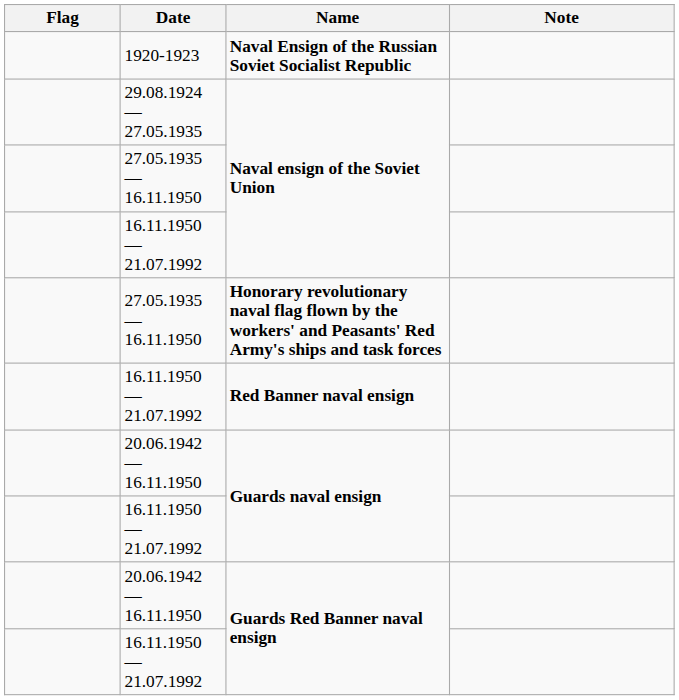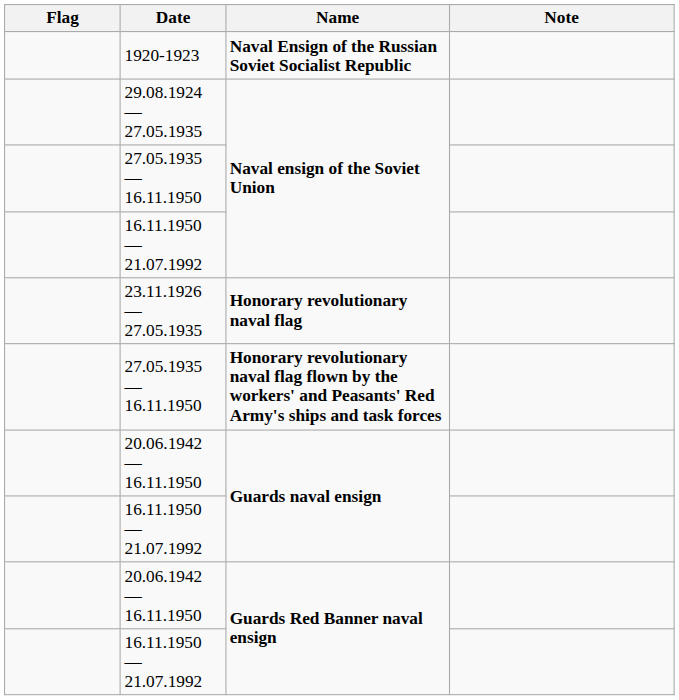 <table class="wikitable">
 <tr>
 <th width="100">Flag</th>
 <th width="90">Date</th>
 <th width="200">Name</th>
 <th width="200">Note</th>
 </tr>
 <tr>
 <td></td>
 <td>1920-1923</td>
 <td rowspan="1"><strong>Naval Ensign of the Russian Soviet Socialist Republic</strong></td>
 </tr>
 <tr>
 <td></td>
 <td>29.08.1924 — 27.05.1935</td>
 <td rowspan="3"><strong>Naval ensign of the Soviet Union</strong></td>
 <td></td>
 </tr>
 <tr>
 <td></td>
 <td>27.05.1935 — 16.11.1950</td>
 <td></td>
 </tr>
 <tr>
 <td></td>
 <td>16.11.1950 — 21.07.1992</td>
 <td></td>
 </tr>
 <tr>
 <td></td>
-<td>27.05.1935 — 16.11.1950</td>
-<td><strong>Honorary revolutionary naval flag flown by the workers' and Peasants' Red Army's ships and task forces</strong></td>
+<td>23.11.1926 — 27.05.1935</td>
+<td><strong>Honorary revolutionary naval flag</strong></td>
 <td></td>
 </tr>
 <tr>
 <td></td>
-<td>16.11.1950 — 21.07.1992</td>
-<td><strong>Red Banner naval ensign</strong></td>
+<td>27.05.1935 — 16.11.1950</td>
+<td><strong>Honorary revolutionary naval flag flown by the workers' and Peasants' Red Army's ships and task forces</strong></td>
 <td></td>
 </tr>
 <tr>
 <td></td>
 <td>20.06.1942 — 16.11.1950</td>
 <td rowspan="2"><strong>Guards naval ensign</strong></td>
 <td></td>
 </tr>
 <tr>
 <td></td>
 <td>16.11.1950 — 21.07.1992</td>
 <td></td>
 </tr>
 <tr>
 <td></td>
 <td>20.06.1942 — 16.11.1950</td>
 <td rowspan="2" !><strong>Guards Red Banner naval ensign</strong></td>
 <td></td>
 </tr>
 <tr>
 <td></td>
 <td>16.11.1950 — 21.07.1992</td>
 <td></td>
 </tr>
 </table>
